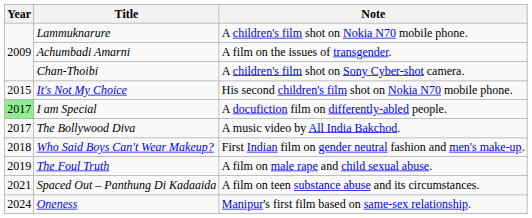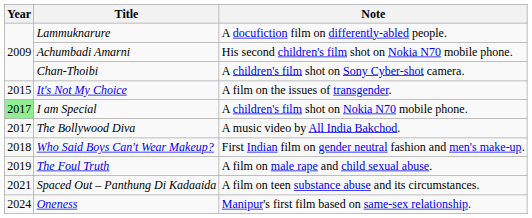 <table class="wikitable">
 <tr>
 <th>Year</th>
 <th>Title</th>
 <th>Note</th>
 </tr>
 <tr>
 <td rowspan="3">2009</td>
 <td><em>Lammuknarure</em></td>
-<td>A <a href='#'>children's film</a> shot on <a href='#'>Nokia N70</a> mobile phone.</td>
+<td>A <a href='#'>docufiction</a> film on <a href='#'>differently-abled</a> people.</td>
 </tr>
 <tr>
 <td><em>Achumbadi Amarni</em></td>
-<td>A film on the issues of <a href='#'>transgender</a>.</td>
+<td>His second <a href='#'>children's film</a> shot on <a href='#'>Nokia N70</a> mobile phone.</td>
 </tr>
 <tr>
 <td><em>Chan-Thoibi</em></td>
 <td>A <a href='#'>children's film</a> shot on <a href='#'>Sony Cyber-shot</a> camera.</td>
 </tr>
 <tr>
 <td>2015</td>
 <td><em><a href='#'>It's Not My Choice</a></em></td>
-<td>His second <a href='#'>children's film</a> shot on <a href='#'>Nokia N70</a> mobile phone.</td>
+<td>A film on the issues of <a href='#'>transgender</a>.</td>
 </tr>
 <tr>
 <td style="background: lightgreen;">2017</td>
 <td><em>I am Special</em></td>
-<td>A <a href='#'>docufiction</a> film on <a href='#'>differently-abled</a> people.</td>
+<td>A <a href='#'>children's film</a> shot on <a href='#'>Nokia N70</a> mobile phone.</td>
 </tr>
 <tr>
 <td>2017</td>
 <td><em>The Bollywood Diva</em></td>
 <td>A music video by <a href='#'>All India Bakchod</a>.</td>
 </tr>
 <tr>
 <td>2018</td>
 <td><em><a href='#'>Who Said Boys Can't Wear Makeup?</a></em></td>
 <td>First <a href='#'>Indian</a> film on <a href='#'>gender neutral</a> fashion and <a href='#'>men's make-up</a>.</td>
 </tr>
 <tr>
 <td>2019</td>
 <td><em><a href='#'>The Foul Truth</a></em></td>
 <td>A film on <a href='#'>male rape</a> and <a href='#'>child sexual abuse</a>.</td>
 </tr>
 <tr>
 <td>2021</td>
 <td><em>Spaced Out – Panthung Di Kadaaida</em></td>
 <td>A film on teen <a href='#'>substance abuse</a> and its circumstances.</td>
 </tr>
 <tr>
 <td>2024</td>
 <td><em><a href='#'>Oneness</a></em></td>
 <td><a href='#'>Manipur</a>'s first film based on <a href='#'>same-sex relationship</a>.</td>
 </tr>
 </table>
